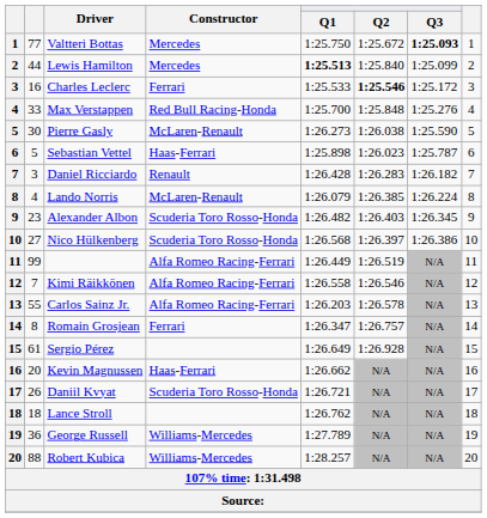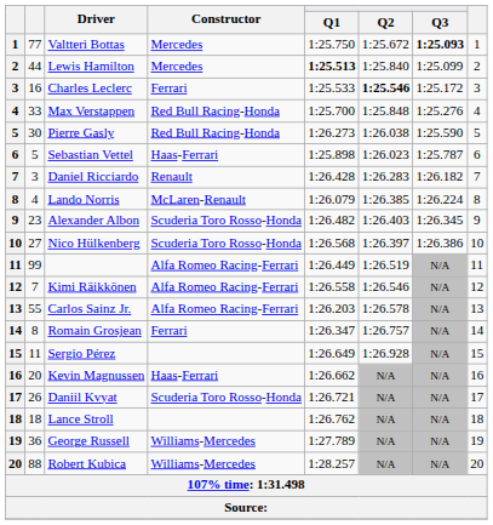 <table class="wikitable sortable" style="font-size:85%">
 <tr>
 <th rowspan=2></th>
 <th rowspan=2></th>
 <th rowspan=2>Driver</th>
 <th rowspan=2>Constructor</th>
 <th style="background:#eaecf0; text-align:center;" colspan="3"></th>
 <th rowspan=2></th>
 </tr>
 <tr>
 <th>Q1</th>
 <th>Q2</th>
 <th>Q3</th>
 </tr>
 <tr>
 <th>1</th>
 <td align="center">77</td>
 <td data-sort-value="BOT"> <a href='#'>Valtteri Bottas</a></td>
 <td><a href='#'>Mercedes</a></td>
 <td>1:25.750</td>
 <td>1:25.672</td>
 <td><strong>1:25.093</strong></td>
 <td align="center">1</td>
 </tr>
 <tr>
 <th>2</th>
 <td align="center">44</td>
 <td data-sort-value="HAM"> <a href='#'>Lewis Hamilton</a></td>
 <td><a href='#'>Mercedes</a></td>
 <td><strong>1:25.513</strong></td>
 <td>1:25.840</td>
 <td>1:25.099</td>
 <td align="center">2</td>
 </tr>
 <tr>
 <th>3</th>
 <td align="center">16</td>
 <td data-sort-value="LEC"> <a href='#'>Charles Leclerc</a></td>
 <td><a href='#'>Ferrari</a></td>
 <td>1:25.533</td>
 <td><strong>1:25.546</strong></td>
 <td>1:25.172</td>
 <td align="center">3</td>
 </tr>
 <tr>
 <th>4</th>
 <td align="center">33</td>
 <td data-sort-value="VER"> <a href='#'>Max Verstappen</a></td>
 <td><a href='#'>Red Bull Racing</a>-<a href='#'>Honda</a></td>
 <td>1:25.700</td>
 <td>1:25.848</td>
 <td>1:25.276</td>
 <td align="center">4</td>
 </tr>
 <tr>
 <th>5</th>
 <td align="center">30</td>
 <td data-sort-value="GAS"> <a href='#'>Pierre Gasly</a></td>
-<td><a href='#'>McLaren</a>-<a href='#'>Renault</a></td>
+<td><a href='#'>Red Bull Racing</a>-<a href='#'>Honda</a></td>
 <td>1:26.273</td>
 <td>1:26.038</td>
 <td>1:25.590</td>
 <td align="center">5</td>
 </tr>
 <tr>
 <th>6</th>
 <td align="center">5</td>
 <td data-sort-value="VET"> <a href='#'>Sebastian Vettel</a></td>
 <td><a href='#'>Haas</a>-<a href='#'>Ferrari</a></td>
 <td>1:25.898</td>
 <td>1:26.023</td>
 <td>1:25.787</td>
 <td align="center">6</td>
 </tr>
 <tr>
 <th>7</th>
 <td align="center">3</td>
 <td data-sort-value="RIC"> <a href='#'>Daniel Ricciardo</a></td>
 <td><a href='#'>Renault</a></td>
 <td>1:26.428</td>
 <td>1:26.283</td>
 <td>1:26.182</td>
 <td align="center">7</td>
 </tr>
 <tr>
 <th>8</th>
 <td align="center">4</td>
 <td data-sort-value="NOR"> <a href='#'>Lando Norris</a></td>
 <td><a href='#'>McLaren</a>-<a href='#'>Renault</a></td>
 <td>1:26.079</td>
 <td>1:26.385</td>
 <td>1:26.224</td>
 <td align="center">8</td>
 </tr>
 <tr>
 <th>9</th>
 <td align="center">23</td>
 <td data-sort-value="ALB"> <a href='#'>Alexander Albon</a></td>
 <td><a href='#'>Scuderia Toro Rosso</a>-<a href='#'>Honda</a></td>
 <td>1:26.482</td>
 <td>1:26.403</td>
 <td>1:26.345</td>
 <td align="center">9</td>
 </tr>
 <tr>
 <th>10</th>
 <td align="center">27</td>
 <td data-sort-value="HUL"> <a href='#'>Nico Hülkenberg</a></td>
 <td><a href='#'>Scuderia Toro Rosso</a>-<a href='#'>Honda</a></td>
 <td>1:26.568</td>
 <td>1:26.397</td>
 <td>1:26.386</td>
 <td align="center">10</td>
 </tr>
 <tr>
 <th>11</th>
 <td align="center">99</td>
 <td data-sort-value="GIO"></td>
 <td><a href='#'>Alfa Romeo Racing</a>-<a href='#'>Ferrari</a></td>
 <td>1:26.449</td>
 <td>1:26.519</td>
 <td style="background: silver" align="center"><small>N/A</small></td>
 <td align="center">11</td>
 </tr>
 <tr>
 <th>12</th>
 <td align="center">7</td>
 <td data-sort-value="RAI"> <a href='#'>Kimi Räikkönen</a></td>
 <td><a href='#'>Alfa Romeo Racing</a>-<a href='#'>Ferrari</a></td>
 <td>1:26.558</td>
 <td>1:26.546</td>
 <td style="background: silver" align="center"><small>N/A</small></td>
 <td align="center">12</td>
 </tr>
 <tr>
 <th>13</th>
 <td align="center">55</td>
 <td data-sort-value="SAI"> <a href='#'>Carlos Sainz Jr.</a></td>
 <td><a href='#'>Alfa Romeo Racing</a>-<a href='#'>Ferrari</a></td>
 <td>1:26.203</td>
 <td>1:26.578</td>
 <td style="background: silver" align="center"><small>N/A</small></td>
 <td align="center">13</td>
 </tr>
 <tr>
 <th>14</th>
 <td align="center">8</td>
 <td data-sort-value="GRO"> <a href='#'>Romain Grosjean</a></td>
 <td><a href='#'>Ferrari</a></td>
 <td>1:26.347</td>
 <td>1:26.757</td>
 <td style="background: silver" align="center"><small>N/A</small></td>
 <td align="center">14</td>
 </tr>
 <tr>
 <th>15</th>
-<td align="center">61</td>
+<td align="center">11</td>
 <td data-sort-value="PER"> <a href='#'>Sergio Pérez</a></td>
 <td></td>
 <td>1:26.649</td>
 <td>1:26.928</td>
 <td style="background: silver" align="center"><small>N/A</small></td>
 <td align="center">15</td>
 </tr>
 <tr>
 <th>16</th>
 <td align="center">20</td>
 <td data-sort-value="MAG"> <a href='#'>Kevin Magnussen</a></td>
 <td><a href='#'>Haas</a>-<a href='#'>Ferrari</a></td>
 <td>1:26.662</td>
 <td style="background: silver" align="center"><small>N/A</small></td>
 <td style="background: silver" align="center"><small>N/A</small></td>
 <td align="center">16</td>
 </tr>
 <tr>
 <th>17</th>
 <td align="center">26</td>
 <td data-sort-value="KVY"> <a href='#'>Daniil Kvyat</a></td>
 <td><a href='#'>Scuderia Toro Rosso</a>-<a href='#'>Honda</a></td>
 <td>1:26.721</td>
 <td style="background: silver" align="center"><small>N/A</small></td>
 <td style="background: silver" align="center"><small>N/A</small></td>
 <td align="center">17</td>
 </tr>
 <tr>
 <th>18</th>
 <td align="center">18</td>
 <td data-sort-value="STR"> <a href='#'>Lance Stroll</a></td>
 <td></td>
 <td>1:26.762</td>
 <td style="background: silver" align="center"><small>N/A</small></td>
 <td style="background: silver" align="center"><small>N/A</small></td>
 <td align="center">18</td>
 </tr>
 <tr>
 <th>19</th>
 <td align="center">36</td>
 <td data-sort-value="RUS"> <a href='#'>George Russell</a></td>
 <td><a href='#'>Williams</a>-<a href='#'>Mercedes</a></td>
 <td>1:27.789</td>
 <td style="background: silver" align="center"><small>N/A</small></td>
 <td style="background: silver" align="center"><small>N/A</small></td>
 <td align="center">19</td>
 </tr>
 <tr>
 <th>20</th>
 <td align="center">88</td>
 <td data-sort-value="KUB"> <a href='#'>Robert Kubica</a></td>
 <td><a href='#'>Williams</a>-<a href='#'>Mercedes</a></td>
 <td>1:28.257</td>
 <td style="background: silver" align="center"><small>N/A</small></td>
 <td style="background: silver" align="center"><small>N/A</small></td>
 <td align="center">20</td>
 </tr>
 <tr>
 <th colspan="8"><a href='#'>107% time</a>: 1:31.498</th>
 </tr>
 <tr>
 <th colspan="8"><strong>Source:</strong></th>
 </tr>
 <tr>
 </tr>
 </table>
